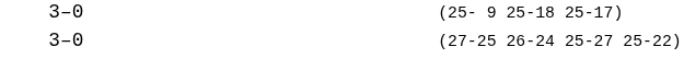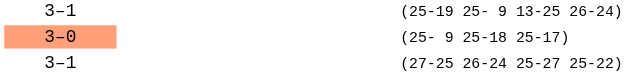 <table>
 <tr>
 <th width=200></th>
 <th width=80></th>
 <th width=200></th>
 <th width=220></th>
 </tr>
 <tr>
 <td align=right><strong></strong></td>
-<td align=center>3–0</td>
+<td align=center>3–1</td>
+<td></td>
+<td><small>(25-19 25- 9 13-25 26-24)</small></td>
+</tr>
+<tr>
+<td align=right><strong></strong></td>
+<td align=center style="background: lightsalmon;">3–0</td>
 <td></td>
 <td><small>(25- 9 25-18 25-17)</small></td>
 </tr>
 <tr>
 <td align=right><strong></strong></td>
-<td align=center>3–0</td>
+<td align=center>3–1</td>
 <td></td>
 <td><small>(27-25 26-24 25-27 25-22)</small></td>
 </tr>
 </table>
